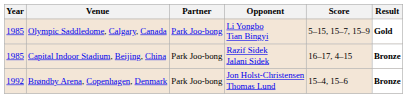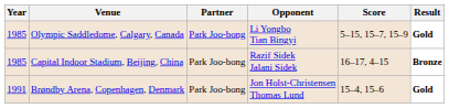 <table class="sortable wikitable" style="font-size: 90%;">
 <tr>
 <th>Year</th>
 <th>Venue</th>
 <th>Partner</th>
 <th>Opponent</th>
 <th>Score</th>
 <th>Result</th>
 </tr>
 <tr style="background:#F3E6D7">
 <td align="center"><a href='#'>1985</a></td>
 <td align="left"><a href='#'>Olympic Saddledome</a>, <a href='#'>Calgary</a>, <a href='#'>Canada</a></td>
 <td align="left"> <a href='#'>Park Joo-bong</a></td>
 <td align="left"> <a href='#'>Li Yongbo</a><br> <a href='#'>Tian Bingyi</a></td>
 <td align="left">5–15, 15–7, 15–9</td>
 <td style="text-align:left; background:white"> <strong>Gold</strong></td>
 </tr>
 <tr style="background:#F3E6D7">
 <td align="center"><a href='#'>1985</a></td>
 <td align="left"><a href='#'>Capital Indoor Stadium</a>, <a href='#'>Beijing</a>, <a href='#'>China</a></td>
 <td align="left"> Park Joo-bong</td>
 <td align="left"> <a href='#'>Razif Sidek</a><br> <a href='#'>Jalani Sidek</a></td>
 <td align="left">16–17, 4–15</td>
 <td style="text-align:left; background:white"> <strong>Bronze</strong></td>
 </tr>
 <tr style="background:#F3E6D7">
-<td align="center"><a href='#'>1992</a></td>
+<td align="center"><a href='#'>1991</a></td>
 <td align="left"><a href='#'>Brøndby Arena</a>, <a href='#'>Copenhagen</a>, <a href='#'>Denmark</a></td>
 <td align="left"> Park Joo-bong</td>
 <td align="left"> <a href='#'>Jon Holst-Christensen</a><br> <a href='#'>Thomas Lund</a></td>
 <td align="left">15–4, 15–6</td>
-<td style="text-align:left; background:white"> <strong>Bronze</strong></td>
+<td style="text-align:left; background:white"> <strong>Gold</strong></td>
 </tr>
 </table>
